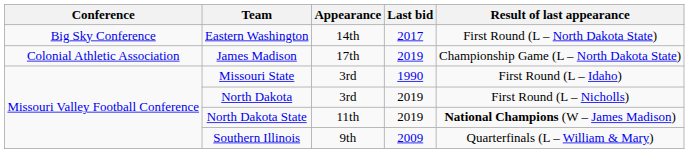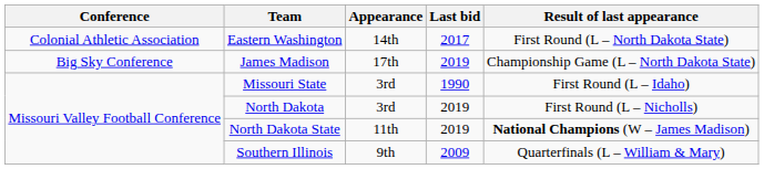 <table class="wikitable sortable" style="text-align: center;">
 <tr>
 <th>Conference</th>
 <th>Team</th>
 <th data-sort-type="number">Appearance</th>
 <th>Last bid</th>
 <th>Result of last appearance</th>
 </tr>
 <tr>
-<td><a href='#'>Big Sky Conference</a></td>
+<td><a href='#'>Colonial Athletic Association</a></td>
 <td><a href='#'>Eastern Washington</a></td>
 <td>14th</td>
 <td><a href='#'>2017</a></td>
 <td>First Round (L – <a href='#'>North Dakota State</a>)</td>
 </tr>
 <tr>
-<td><a href='#'>Colonial Athletic Association</a></td>
+<td><a href='#'>Big Sky Conference</a></td>
 <td><a href='#'>James Madison</a></td>
 <td>17th</td>
 <td><a href='#'>2019</a></td>
 <td>Championship Game (L – <a href='#'>North Dakota State</a>)</td>
 </tr>
 <tr>
 <td rowspan=4><a href='#'>Missouri Valley Football Conference</a></td>
 <td><a href='#'>Missouri State</a></td>
 <td>3rd</td>
 <td><a href='#'>1990</a></td>
 <td>First Round (L – <a href='#'>Idaho</a>)</td>
 </tr>
 <tr>
 <td><a href='#'>North Dakota</a></td>
 <td>3rd</td>
 <td>2019</td>
 <td>First Round (L – <a href='#'>Nicholls</a>)</td>
 </tr>
 <tr>
 <td><a href='#'>North Dakota State</a></td>
 <td>11th</td>
 <td>2019</td>
 <td><strong>National Champions</strong> (W – <a href='#'>James Madison</a>)</td>
 </tr>
 <tr>
 <td><a href='#'>Southern Illinois</a></td>
 <td>9th</td>
 <td><a href='#'>2009</a></td>
 <td>Quarterfinals (L – <a href='#'>William & Mary</a>)</td>
 </tr>
 </table>
